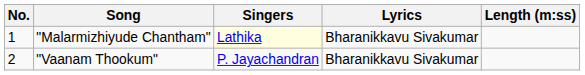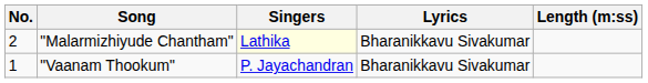 <table class="wikitable" style="font-size:95%;">
 <tr>
 <th>No.</th>
 <th>Song</th>
 <th>Singers</th>
 <th>Lyrics</th>
 <th>Length (m:ss)</th>
 </tr>
 <tr>
-<td>1</td>
+<td>2</td>
 <td>"Malarmizhiyude Chantham"</td>
 <td style="background: lightyellow;"><a href='#'>Lathika</a></td>
 <td>Bharanikkavu Sivakumar</td>
 <td></td>
 </tr>
 <tr>
-<td>2</td>
+<td>1</td>
 <td>"Vaanam Thookum"</td>
 <td><a href='#'>P. Jayachandran</a></td>
 <td>Bharanikkavu Sivakumar</td>
 <td></td>
 </tr>
 </table>
